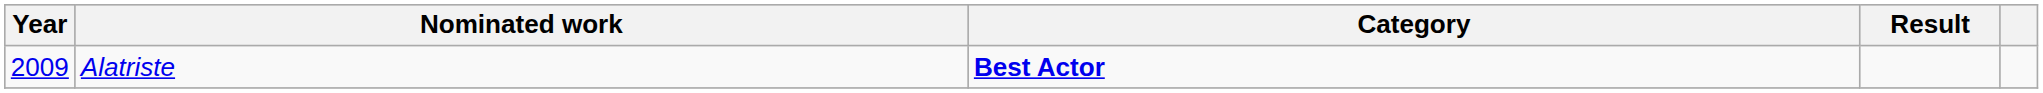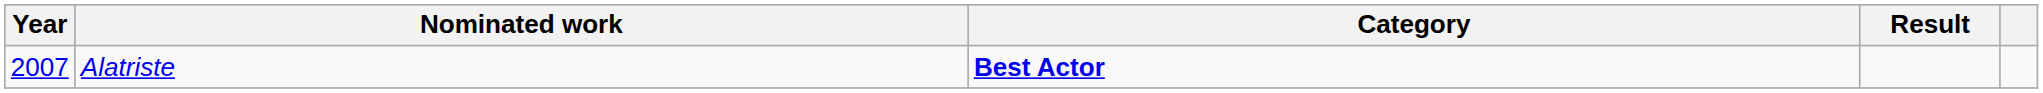 <table class="wikitable sortable">
 <tr>
 <th scope="col" style="width:1em;">Year</th>
 <th scope="col" style="width:35em;">Nominated work</th>
 <th scope="col" style="width:35em;">Category</th>
 <th scope="col" style="width:5em;">Result</th>
 <th scope="col" style="width:1em;" class="unsortable"></th>
 </tr>
 <tr>
-<td><a href='#'>2009</a></td>
+<td><a href='#'>2007</a></td>
 <td><em><a href='#'>Alatriste</a></em></td>
 <td><strong><a href='#'>Best Actor</a></strong></td>
 <td></td>
 <td style="text-align:center;"></td>
 </tr>
 </table>
